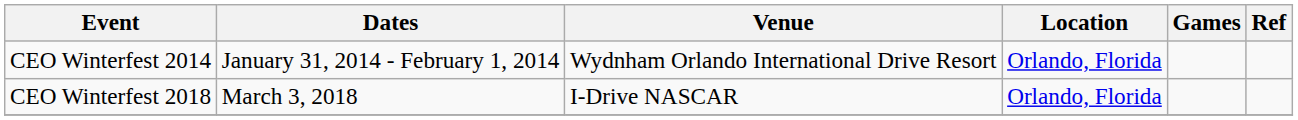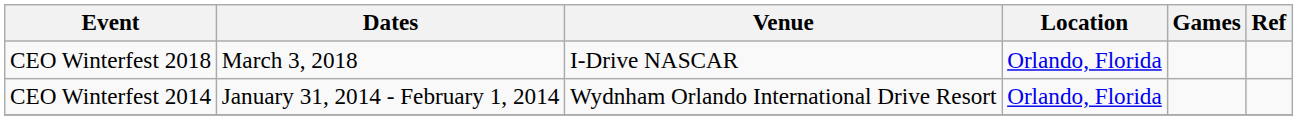 <table class="wikitable sortable">
 <tr>
 <th>Event</th>
 <th>Dates</th>
 <th>Venue</th>
 <th>Location</th>
 <th>Games</th>
 <th>Ref</th>
 </tr>
 <tr>
+<td>CEO Winterfest 2018</td>
+<td>March 3, 2018</td>
+<td>I-Drive NASCAR</td>
+<td><a href='#'>Orlando, Florida</a></td>
+<td></td>
+<td></td>
+</tr>
+<tr>
 <td>CEO Winterfest 2014</td>
 <td>January 31, 2014 - February 1, 2014</td>
 <td>Wydnham Orlando International Drive Resort</td>
 <td><a href='#'>Orlando, Florida</a></td>
 <td></td>
 <td></td>
 </tr>
 <tr>
-<td>CEO Winterfest 2018</td>
-<td>March 3, 2018</td>
-<td>I-Drive NASCAR</td>
-<td><a href='#'>Orlando, Florida</a></td>
-<td></td>
-<td></td>
-</tr>
-<tr>
 </tr>
 </table>
